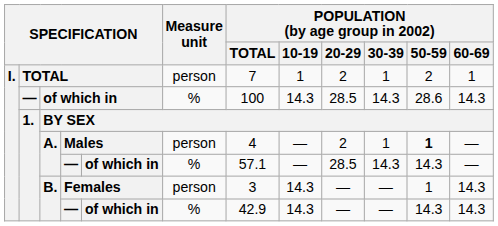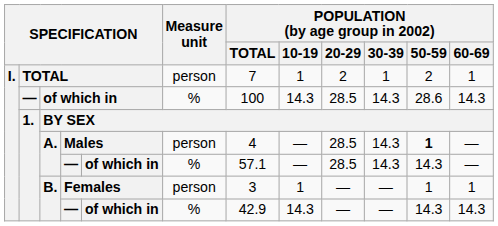 <table class="wikitable" style="font-size:85%; text-align:center">
 <tr>
 <th rowspan="2" colspan="5">SPECIFICATION</th>
 <th rowspan="2">Measure<br> unit</th>
 <th colspan="6" rowspan="1">POPULATION<br> (by age group in 2002)</th>
 </tr>
 <tr>
 <th>TOTAL</th>
 <th>10-19</th>
 <th>20-29</th>
 <th>30-39</th>
 <th>50-59</th>
 <th>60-69</th>
 </tr>
 <tr>
 <th style="text-align:left" valign="top" rowspan="7">I.</th>
 <th style="text-align:left" colspan="4">TOTAL</th>
 <td>person</td>
 <td>7</td>
 <td>1</td>
 <td>2</td>
 <td>1</td>
 <td>2</td>
 <td>1</td>
 </tr>
 <tr>
 <th style="text-align:left" valign="top">—</th>
 <th style="text-align:left" colspan="3">of which in</th>
 <td>%</td>
 <td>100</td>
 <td>14.3</td>
 <td>28.5</td>
 <td>14.3</td>
 <td>28.6</td>
 <td>14.3</td>
 </tr>
 <tr>
 <th style="text-align:left" valign="top" rowspan="5">1.</th>
 <th style="text-align:left" colspan="14">BY SEX</th>
 </tr>
 <tr>
 <th style="text-align:left" valign="top" rowspan="2">A.</th>
 <th style="text-align:left" colspan="2">Males</th>
 <td>person</td>
 <td>4</td>
 <td>—</td>
-<td>2</td>
-<td>1</td>
+<td>28.5</td>
+<td>14.3</td>
 <td><strong>1</strong></td>
 <td>—</td>
 </tr>
 <tr>
 <th style="text-align:left" valign="top">—</th>
 <th style="text-align:left" colspan="1">of which in</th>
 <td>%</td>
 <td>57.1</td>
 <td>—</td>
 <td>28.5</td>
 <td>14.3</td>
 <td>14.3</td>
 <td>—</td>
 </tr>
 <tr>
 <th style="text-align:left" valign="top" rowspan="2">B.</th>
 <th style="text-align:left" colspan="2">Females</th>
 <td>person</td>
 <td>3</td>
-<td>14.3</td>
+<td>1</td>
 <td>—</td>
 <td>—</td>
 <td>1</td>
-<td>14.3</td>
+<td>1</td>
 </tr>
 <tr>
 <th style="text-align:left" valign="top">—</th>
 <th style="text-align:left" colspan="1">of which in</th>
 <td>%</td>
 <td>42.9</td>
 <td>14.3</td>
 <td>—</td>
 <td>—</td>
 <td>14.3</td>
 <td>14.3</td>
 </tr>
 </table>
